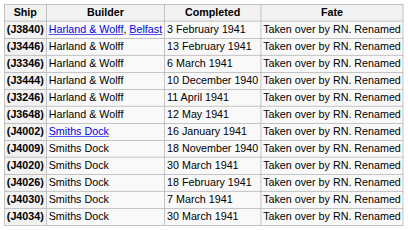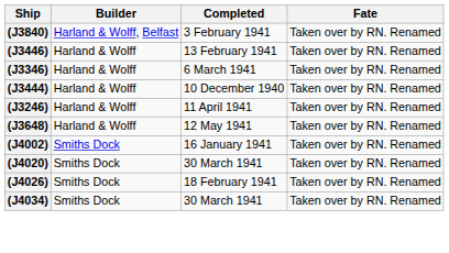 <table class="wikitable plainrowheaders">
 <tr>
 <th scope="col">Ship</th>
 <th scope="col">Builder</th>
 <th scope="col">Completed</th>
 <th scope="col">Fate</th>
 </tr>
 <tr>
 <th scope="row">(J3840)</th>
 <td><a href='#'>Harland & Wolff</a>, <a href='#'>Belfast</a></td>
 <td>3 February 1941</td>
 <td>Taken over by RN. Renamed </td>
 </tr>
 <tr>
 <th scope="row">(J3446)</th>
 <td>Harland & Wolff</td>
 <td>13 February 1941</td>
 <td>Taken over by RN. Renamed </td>
 </tr>
 <tr>
 <th scope="row">(J3346)</th>
 <td>Harland & Wolff</td>
 <td>6 March 1941</td>
 <td>Taken over by RN. Renamed </td>
 </tr>
 <tr>
 <th scope="row">(J3444)</th>
 <td>Harland & Wolff</td>
 <td>10 December 1940</td>
 <td>Taken over by RN. Renamed </td>
 </tr>
 <tr>
 <th scope="row">(J3246)</th>
 <td>Harland & Wolff</td>
 <td>11 April 1941</td>
 <td>Taken over by RN. Renamed </td>
 </tr>
 <tr>
 <th scope="row">(J3648)</th>
 <td>Harland & Wolff</td>
 <td>12 May 1941</td>
 <td>Taken over by RN. Renamed </td>
 </tr>
 <tr>
 <th scope="row">(J4002)</th>
 <td><a href='#'>Smiths Dock</a></td>
 <td>16 January 1941</td>
 <td>Taken over by RN. Renamed </td>
 </tr>
 <tr>
-<th scope="row">(J4009)</th>
-<td>Smiths Dock</td>
-<td>18 November 1940</td>
-<td>Taken over by RN. Renamed </td>
-</tr>
-<tr>
 <th scope="row">(J4020)</th>
 <td>Smiths Dock</td>
 <td>30 March 1941</td>
 <td>Taken over by RN. Renamed </td>
 </tr>
 <tr>
 <th scope="row">(J4026)</th>
 <td>Smiths Dock</td>
 <td>18 February 1941</td>
 <td>Taken over by RN. Renamed </td>
 </tr>
 <tr>
-<th scope="row">(J4030)</th>
-<td>Smiths Dock</td>
-<td>7 March 1941</td>
-<td>Taken over by RN. Renamed </td>
-</tr>
-<tr>
 <th scope="row">(J4034)</th>
 <td>Smiths Dock</td>
 <td>30 March 1941</td>
 <td>Taken over by RN. Renamed </td>
 </tr>
 </table>
